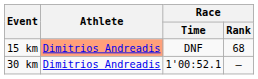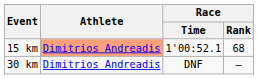 <table class="wikitable" border="1" style="font-size:90%">
 <tr>
 <th rowspan=2>Event</th>
 <th rowspan=2>Athlete</th>
 <th colspan=2>Race</th>
 </tr>
 <tr>
 <th>Time</th>
 <th>Rank</th>
 </tr>
 <tr>
 <td>15 km</td>
 <td style="background: lightsalmon;"><a href='#'>Dimitrios Andreadis</a></td>
-<td align=center>DNF</td>
+<td align=center>1'00:52.1</td>
 <td align=center>68</td>
 </tr>
 <tr>
 <td>30 km</td>
 <td><a href='#'>Dimitrios Andreadis</a></td>
-<td align=center>1'00:52.1</td>
+<td align=center>DNF</td>
 <td align=center>–</td>
 </tr>
 </table>
